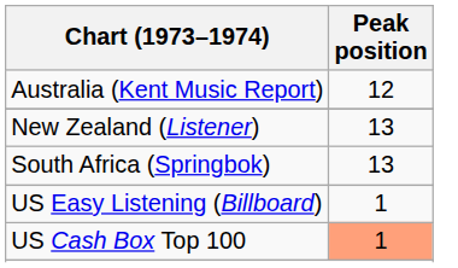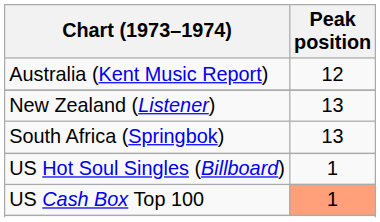 <table class="wikitable sortable">
 <tr>
 <th>Chart (1973–1974)</th>
 <th>Peak<br>position</th>
 </tr>
 <tr>
 <td>Australia (<a href='#'>Kent Music Report</a>)</td>
 <td style="text-align:center;">12</td>
 </tr>
 <tr>
 </tr>
 <tr>
 </tr>
 <tr>
 </tr>
 <tr>
 </tr>
 <tr>
 </tr>
 <tr>
 </tr>
 <tr>
 <td>New Zealand (<em><a href='#'>Listener</a></em>)</td>
 <td style="text-align:center;">13</td>
 </tr>
 <tr>
 <td>South Africa (<a href='#'>Springbok</a>)</td>
 <td align="center">13</td>
 </tr>
 <tr>
 </tr>
 <tr>
 </tr>
 <tr>
 </tr>
 <tr>
-<td scope="row">US <a href='#'>Easy Listening</a> (<em><a href='#'>Billboard</a></em>)</td>
+<td scope="row">US <a href='#'>Hot Soul Singles</a> (<em><a href='#'>Billboard</a></em>)</td>
 <td align="center">1</td>
 </tr>
 <tr>
 <td>US <a href='#'><em>Cash Box</em></a> Top 100</td>
 <td align="center" style="background: lightsalmon;">1</td>
 </tr>
 <tr>
 </tr>
 <tr>
 </tr>
 </table>
